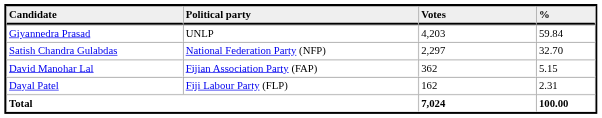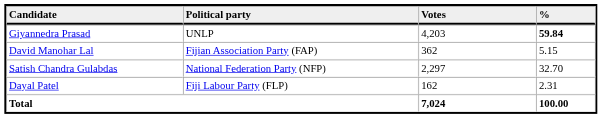 <table table width="70%" border="1" align="center" cellpadding=3 cellspacing=0 style="margin:5px; border:3px solid;">
 <tr>
 <td td width="30%" style="border-bottom:3px solid; background:#efefef;"><strong>Candidate</strong></td>
 <td td width="40%" style="border-bottom:3px solid; background:#efefef;"><strong>Political party</strong></td>
 <td td width="20%" style="border-bottom:3px solid; background:#efefef;"><strong>Votes</strong></td>
 <td td width="10%" style="border-bottom:3px solid; background:#efefef;"><strong>%</strong></td>
 </tr>
 <tr>
 <td><a href='#'>Giyannedra Prasad</a></td>
 <td>UNLP</td>
 <td>4,203</td>
-<td>59.84</td>
+<td><strong>59.84</strong></td>
+</tr>
+<tr>
+<td><a href='#'>David Manohar Lal</a></td>
+<td><a href='#'>Fijian Association Party</a> (FAP)</td>
+<td>362</td>
+<td>5.15</td>
 </tr>
 <tr>
 <td><a href='#'>Satish Chandra Gulabdas</a></td>
 <td><a href='#'>National Federation Party</a> (NFP)</td>
 <td>2,297</td>
 <td>32.70</td>
-</tr>
-<tr>
-<td><a href='#'>David Manohar Lal</a></td>
-<td><a href='#'>Fijian Association Party</a> (FAP)</td>
-<td>362</td>
-<td>5.15</td>
 </tr>
 <tr>
 <td><a href='#'>Dayal Patel</a></td>
 <td><a href='#'>Fiji Labour Party</a> (FLP)</td>
 <td>162</td>
 <td>2.31</td>
 </tr>
 <tr>
 <td colspan=2><strong>Total</strong></td>
 <td><strong>7,024</strong></td>
 <td><strong>100.00</strong></td>
 </tr>
 <tr>
 </tr>
 </table>
